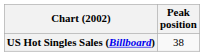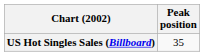 <table class="wikitable plainrowheaders" style="text-align:center;">
 <tr>
 <th>Chart (2002)</th>
 <th>Peak <br>position</th>
 </tr>
 <tr>
 <th scope="row">US Hot Singles Sales (<a href='#'><em>Billboard</em></a>)</th>
-<td>38</td>
+<td>35</td>
 </tr>
 </table>
